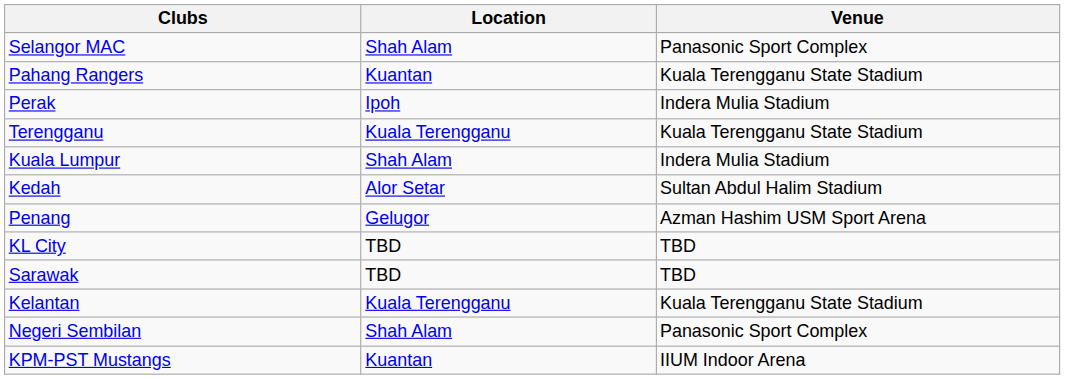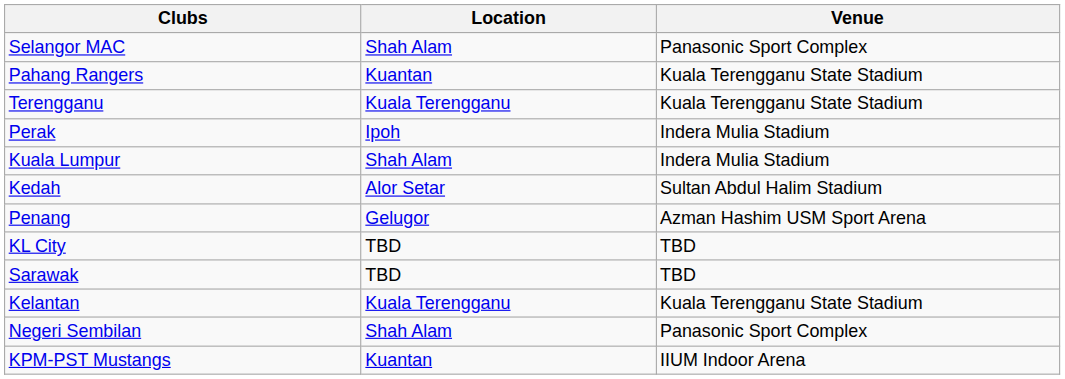 <table class="wikitable sortable">
 <tr>
 <th style="width:23%">Clubs</th>
 <th style="width:19%">Location</th>
 <th style="width:26%">Venue</th>
 </tr>
 <tr>
 <td><a href='#'>Selangor MAC</a></td>
 <td><a href='#'>Shah Alam</a></td>
 <td>Panasonic Sport Complex</td>
 </tr>
 <tr>
 <td><a href='#'>Pahang Rangers</a></td>
 <td><a href='#'>Kuantan</a></td>
 <td>Kuala Terengganu State Stadium</td>
 </tr>
 <tr>
+<td><a href='#'>Terengganu</a></td>
+<td><a href='#'>Kuala Terengganu</a></td>
+<td>Kuala Terengganu State Stadium</td>
+</tr>
+<tr>
 <td><a href='#'>Perak</a></td>
 <td><a href='#'>Ipoh</a></td>
 <td>Indera Mulia Stadium</td>
-</tr>
-<tr>
-<td><a href='#'>Terengganu</a></td>
-<td><a href='#'>Kuala Terengganu</a></td>
-<td>Kuala Terengganu State Stadium</td>
 </tr>
 <tr>
 <td><a href='#'>Kuala Lumpur</a></td>
 <td><a href='#'>Shah Alam</a></td>
 <td>Indera Mulia Stadium</td>
 </tr>
 <tr>
 <td><a href='#'>Kedah</a></td>
 <td><a href='#'>Alor Setar</a></td>
 <td>Sultan Abdul Halim Stadium</td>
 </tr>
 <tr>
 <td><a href='#'>Penang</a></td>
 <td><a href='#'>Gelugor</a></td>
 <td>Azman Hashim USM Sport Arena</td>
 </tr>
 <tr>
 <td><a href='#'>KL City</a></td>
 <td>TBD</td>
 <td>TBD</td>
 </tr>
 <tr>
 <td><a href='#'>Sarawak</a></td>
 <td>TBD</td>
 <td>TBD</td>
 </tr>
 <tr>
 <td><a href='#'>Kelantan</a></td>
 <td><a href='#'>Kuala Terengganu</a></td>
 <td>Kuala Terengganu State Stadium</td>
 </tr>
 <tr>
 <td><a href='#'>Negeri Sembilan</a></td>
 <td><a href='#'>Shah Alam</a></td>
 <td>Panasonic Sport Complex</td>
 </tr>
 <tr>
 <td><a href='#'>KPM-PST Mustangs</a></td>
 <td><a href='#'>Kuantan</a></td>
 <td>IIUM Indoor Arena</td>
 </tr>
 </table>
